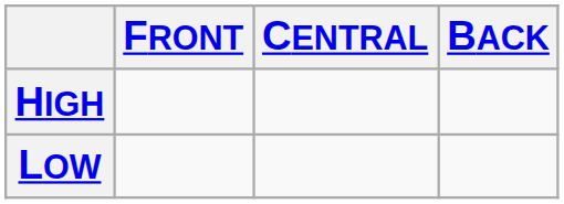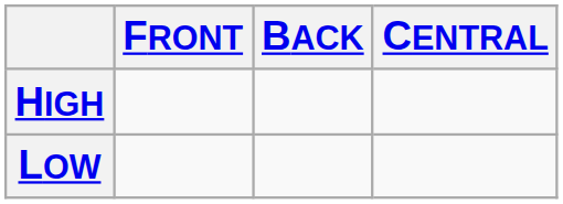 <table class="wikitable" style="text-align:center;">
 <tr>
 <th></th>
 <th><a href='#'>F<small>RONT</small></a></th>
+<th><a href='#'>B<small>ACK</small></a></th>
 <th><a href='#'>C<small>ENTRAL</small></a></th>
-<th><a href='#'>B<small>ACK</small></a></th>
 </tr>
 <tr>
 <th><a href='#'>H<small>IGH</small></a></th>
 <td></td>
 <td></td>
 <td></td>
 </tr>
 <tr>
 <th><a href='#'>L<small>OW</small></a></th>
 <td></td>
 <td></td>
 <td></td>
 </tr>
 </table>
